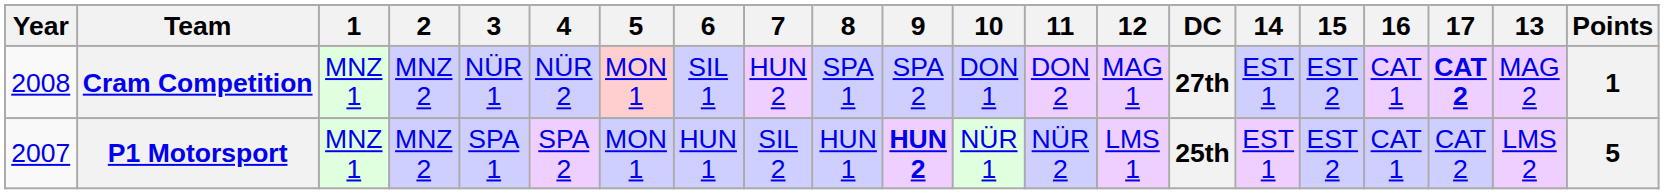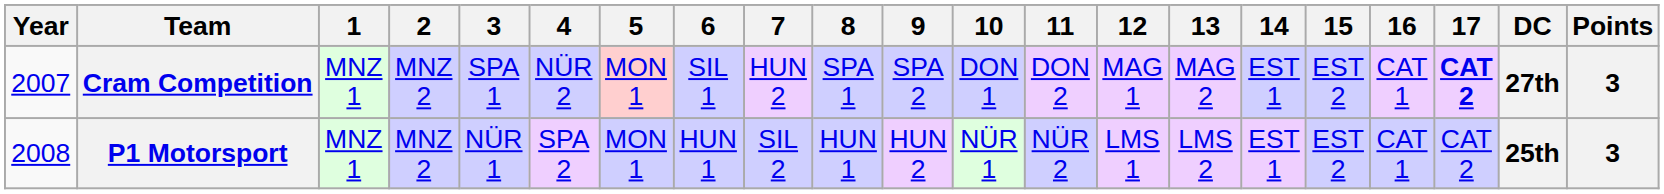 <table class="wikitable" style="text-align:center; font-size:85%">
 <tr>
 <th>Year</th>
 <th>Team</th>
 <th>1</th>
 <th>2</th>
 <th>3</th>
 <th>4</th>
 <th>5</th>
 <th>6</th>
 <th>7</th>
 <th>8</th>
 <th>9</th>
 <th>10</th>
 <th>11</th>
 <th>12</th>
-<th>DC</th>
+<th>13</th>
 <th>14</th>
 <th>15</th>
 <th>16</th>
 <th>17</th>
-<th>13</th>
+<th>DC</th>
 <th>Points</th>
 </tr>
 <tr>
-<td><a href='#'>2008</a></td>
+<td><a href='#'>2007</a></td>
 <th nowrap><a href='#'>Cram Competition</a></th>
 <td style="background:#DFFFDF;"><a href='#'>MNZ<br>1</a><br></td>
 <td style="background:#CFCFFF;"><a href='#'>MNZ<br>2</a><br></td>
-<td style="background:#CFCFFF;"><a href='#'>NÜR<br>1</a><br></td>
+<td style="background:#CFCFFF;"><a href='#'>SPA<br>1</a><br></td>
 <td style="background:#CFCFFF;"><a href='#'>NÜR<br>2</a><br></td>
 <td style="background:#FFCFCF;"><a href='#'>MON<br>1</a><br></td>
 <td style="background:#CFCFFF;"><a href='#'>SIL<br>1</a><br></td>
 <td style="background:#EFCFFF;"><a href='#'>HUN<br>2</a><br></td>
 <td style="background:#CFCFFF;"><a href='#'>SPA<br>1</a><br></td>
 <td style="background:#CFCFFF;"><a href='#'>SPA<br>2</a><br></td>
 <td style="background:#CFCFFF;"><a href='#'>DON<br>1</a><br></td>
 <td style="background:#EFCFFF;"><a href='#'>DON<br>2</a><br></td>
 <td style="background:#EFCFFF;"><a href='#'>MAG<br>1</a><br></td>
-<th>27th</th>
+<td style="background:#EFCFFF;"><a href='#'>MAG<br>2</a><br></td>
 <td style="background:#CFCFFF;"><a href='#'>EST<br>1</a><br></td>
 <td style="background:#CFCFFF;"><a href='#'>EST<br>2</a><br></td>
 <td style="background:#EFCFFF;"><a href='#'>CAT<br>1</a><br></td>
 <td style="background:#EFCFFF;"><strong><a href='#'>CAT<br>2</a><br></strong></td>
-<td style="background:#EFCFFF;"><a href='#'>MAG<br>2</a><br></td>
-<th>1</th>
+<th>27th</th>
+<th>3</th>
 </tr>
 <tr>
-<td><a href='#'>2007</a></td>
+<td><a href='#'>2008</a></td>
 <th nowrap><a href='#'>P1 Motorsport</a></th>
 <td style="background:#DFFFDF;"><a href='#'>MNZ<br>1</a><br></td>
 <td style="background:#CFCFFF;"><a href='#'>MNZ<br>2</a><br></td>
-<td style="background:#CFCFFF;"><a href='#'>SPA<br>1</a><br></td>
+<td style="background:#CFCFFF;"><a href='#'>NÜR<br>1</a><br></td>
 <td style="background:#EFCFFF;"><a href='#'>SPA<br>2</a><br></td>
 <td style="background:#CFCFFF;"><a href='#'>MON<br>1</a><br></td>
 <td style="background:#CFCFFF;"><a href='#'>HUN<br>1</a><br></td>
 <td style="background:#CFCFFF;"><a href='#'>SIL<br>2</a><br></td>
 <td style="background:#CFCFFF;"><a href='#'>HUN<br>1</a><br></td>
-<td style="background:#EFCFFF;"><strong><a href='#'>HUN<br>2</a><br></strong></td>
+<td style="background:#EFCFFF;"><a href='#'>HUN<br>2</a><br></td>
 <td style="background:#DFFFDF;"><a href='#'>NÜR<br>1</a><br></td>
 <td style="background:#CFCFFF;"><a href='#'>NÜR<br>2</a><br></td>
 <td style="background:#EFCFFF;"><a href='#'>LMS<br>1</a><br></td>
-<th>25th</th>
+<td style="background:#EFCFFF;"><a href='#'>LMS<br>2</a><br></td>
 <td style="background:#EFCFFF;"><a href='#'>EST<br>1</a><br></td>
 <td style="background:#CFCFFF;"><a href='#'>EST<br>2</a><br></td>
 <td style="background:#CFCFFF;"><a href='#'>CAT<br>1</a><br></td>
 <td style="background:#CFCFFF;"><a href='#'>CAT<br>2</a><br></td>
-<td style="background:#EFCFFF;"><a href='#'>LMS<br>2</a><br></td>
-<th>5</th>
+<th>25th</th>
+<th>3</th>
 </tr>
 </table>
